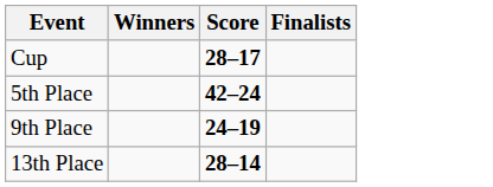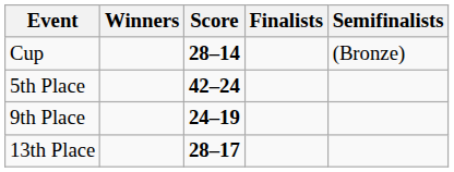 <table class="wikitable">
 <tr>
 <th>Event</th>
 <th>Winners</th>
 <th>Score</th>
 <th>Finalists</th>
+<th>Semifinalists</th>
 </tr>
 <tr>
 <td>Cup</td>
 <td><strong></strong></td>
-<td><strong>28–17</strong></td>
+<td><strong>28–14</strong></td>
 <td></td>
+<td> (Bronze)<br></td>
 </tr>
 <tr>
 <td>5th Place</td>
 <td><strong></strong></td>
 <td><strong>42–24</strong></td>
 <td></td>
+<td><br></td>
 </tr>
 <tr>
 <td>9th Place</td>
 <td><strong></strong></td>
 <td><strong>24–19</strong></td>
 <td></td>
+<td><br></td>
 </tr>
 <tr>
 <td>13th Place</td>
 <td><strong></strong></td>
-<td><strong>28–14</strong></td>
+<td><strong>28–17</strong></td>
 <td></td>
+<td><br></td>
 </tr>
 </table>
